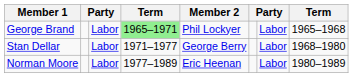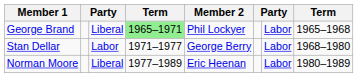 <table class="wikitable">
 <tr>
 <th>Member 1</th>
 <th colspan=2>Party</th>
 <th>Term</th>
 <th>Member 2</th>
 <th colspan=2>Party</th>
 <th>Term</th>
 </tr>
 <tr>
 <td><a href='#'>George Brand</a></td>
 <td> </td>
-<td><a href='#'>Labor</a></td>
+<td><a href='#'>Liberal</a></td>
 <td style="background: lightgreen;">1965–1971</td>
 <td><a href='#'>Phil Lockyer</a></td>
 <td> </td>
 <td><a href='#'>Labor</a></td>
 <td>1965–1968</td>
 </tr>
 <tr>
 <td><a href='#'>Stan Dellar</a></td>
 <td> </td>
 <td><a href='#'>Labor</a></td>
 <td>1971–1977</td>
 <td><a href='#'>George Berry</a></td>
 <td> </td>
 <td><a href='#'>Labor</a></td>
 <td>1968–1980</td>
 </tr>
 <tr>
 <td><a href='#'>Norman Moore</a></td>
 <td> </td>
-<td><a href='#'>Labor</a></td>
+<td><a href='#'>Liberal</a></td>
 <td>1977–1989</td>
 <td><a href='#'>Eric Heenan</a></td>
 <td> </td>
 <td><a href='#'>Labor</a></td>
 <td>1980–1989</td>
 </tr>
 </table>
